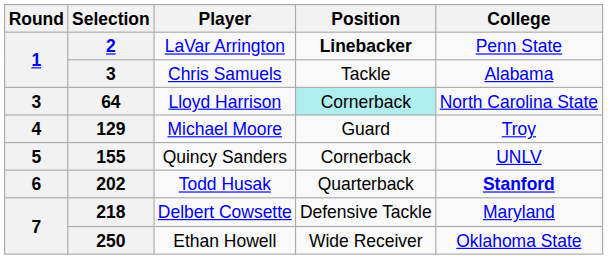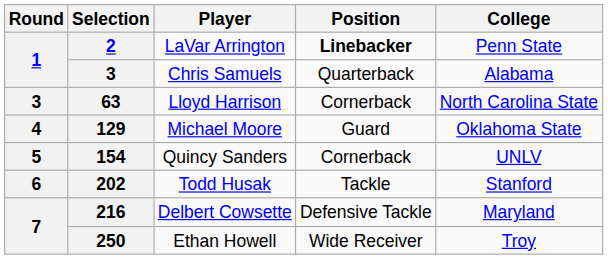 <table class="wikitable" style="font-size:95%;text-align:center">
 <tr>
 <th>Round</th>
 <th>Selection</th>
 <th>Player</th>
 <th>Position</th>
 <th>College</th>
 </tr>
 <tr>
 <th rowspan="2"><a href='#'>1</a></th>
 <th><a href='#'>2</a></th>
 <td><a href='#'>LaVar Arrington</a></td>
 <td><strong>Linebacker</strong></td>
 <td><a href='#'>Penn State</a></td>
 </tr>
 <tr style="text-align:center;">
 <th>3</th>
 <td><a href='#'>Chris Samuels</a></td>
-<td>Tackle</td>
+<td>Quarterback</td>
 <td><a href='#'>Alabama</a></td>
 </tr>
 <tr style="text-align:center;">
 <th>3</th>
-<th>64</th>
+<th>63</th>
 <td><a href='#'>Lloyd Harrison</a></td>
-<td style="background: paleturquoise;">Cornerback</td>
+<td>Cornerback</td>
 <td><a href='#'>North Carolina State</a></td>
 </tr>
 <tr style="text-align:center;">
 <th>4</th>
 <th>129</th>
 <td><a href='#'>Michael Moore</a></td>
 <td>Guard</td>
-<td><a href='#'>Troy</a></td>
+<td><a href='#'>Oklahoma State</a></td>
 </tr>
 <tr style="text-align:center;">
 <th>5</th>
-<th>155</th>
+<th>154</th>
 <td>Quincy Sanders</td>
 <td>Cornerback</td>
 <td><a href='#'>UNLV</a></td>
 </tr>
 <tr style="text-align:center;">
 <th>6</th>
 <th>202</th>
 <td><a href='#'>Todd Husak</a></td>
-<td>Quarterback</td>
-<td><strong><a href='#'>Stanford</a></strong></td>
+<td>Tackle</td>
+<td><a href='#'>Stanford</a></td>
 </tr>
 <tr style="text-align:center;">
 <th rowspan="2">7</th>
-<th>218</th>
+<th>216</th>
 <td><a href='#'>Delbert Cowsette</a></td>
 <td>Defensive Tackle</td>
 <td><a href='#'>Maryland</a></td>
 </tr>
 <tr style="text-align:center;">
 <th>250</th>
 <td>Ethan Howell</td>
 <td>Wide Receiver</td>
-<td><a href='#'>Oklahoma State</a></td>
+<td><a href='#'>Troy</a></td>
 </tr>
 </table>
